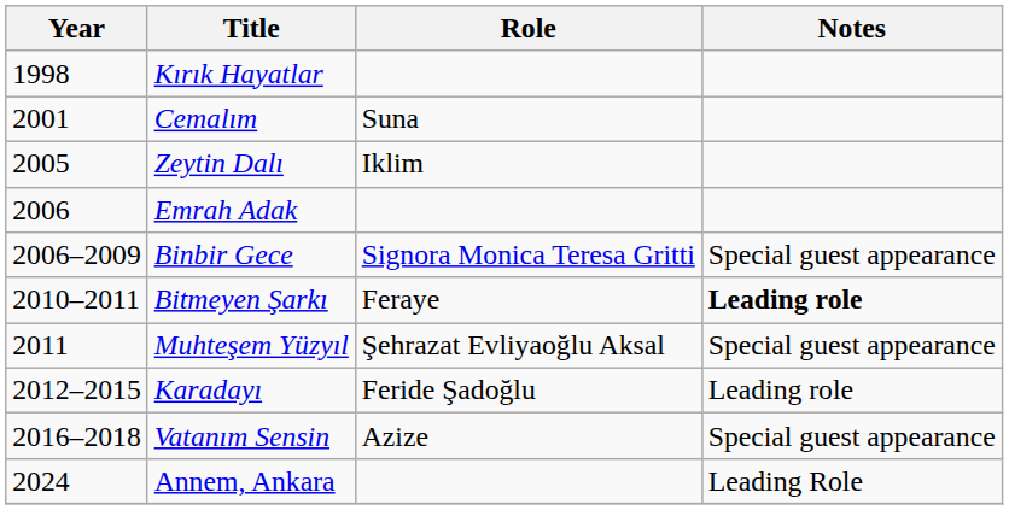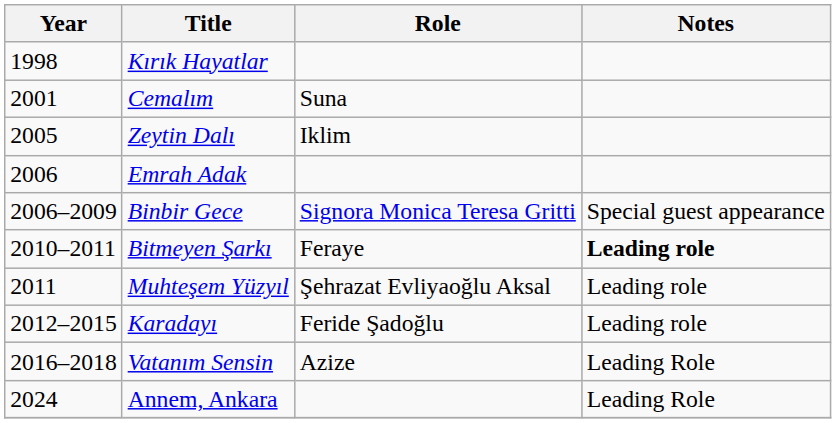 <table class="wikitable">
 <tr>
 <th>Year</th>
 <th>Title</th>
 <th>Role</th>
 <th>Notes</th>
 </tr>
 <tr>
 <td>1998</td>
 <td><em><a href='#'>Kırık Hayatlar</a></em></td>
 <td></td>
 <td></td>
 </tr>
 <tr>
 <td>2001</td>
 <td><em><a href='#'>Cemalım</a></em></td>
 <td>Suna</td>
 <td></td>
 </tr>
 <tr>
 <td>2005</td>
 <td><em><a href='#'>Zeytin Dalı</a></em></td>
 <td>Iklim</td>
 <td></td>
 </tr>
 <tr>
 <td>2006</td>
 <td><em><a href='#'>Emrah Adak</a></em></td>
 <td></td>
 <td></td>
 </tr>
 <tr>
 <td>2006–2009</td>
 <td><em><a href='#'>Binbir Gece</a></em></td>
 <td><a href='#'>Signora Monica Teresa Gritti</a></td>
 <td>Special guest appearance</td>
 </tr>
 <tr>
 <td>2010–2011</td>
 <td><em><a href='#'>Bitmeyen Şarkı</a></em></td>
 <td>Feraye</td>
 <td><strong>Leading role</strong></td>
 </tr>
 <tr>
 <td>2011</td>
 <td><em><a href='#'>Muhteşem Yüzyıl</a></em></td>
 <td>Şehrazat Evliyaoğlu Aksal</td>
-<td>Special guest appearance</td>
+<td>Leading role</td>
 </tr>
 <tr>
 <td>2012–2015</td>
 <td><em><a href='#'>Karadayı</a></em></td>
 <td>Feride Şadoğlu</td>
 <td>Leading role</td>
 </tr>
 <tr>
 <td>2016–2018</td>
 <td><em><a href='#'>Vatanım Sensin</a></em></td>
 <td>Azize</td>
-<td>Special guest appearance</td>
+<td>Leading Role</td>
 </tr>
 <tr>
 <td>2024</td>
 <td><a href='#'>Annem, Ankara</a></td>
 <td></td>
 <td>Leading Role</td>
 </tr>
 <tr>
 </tr>
 </table>
